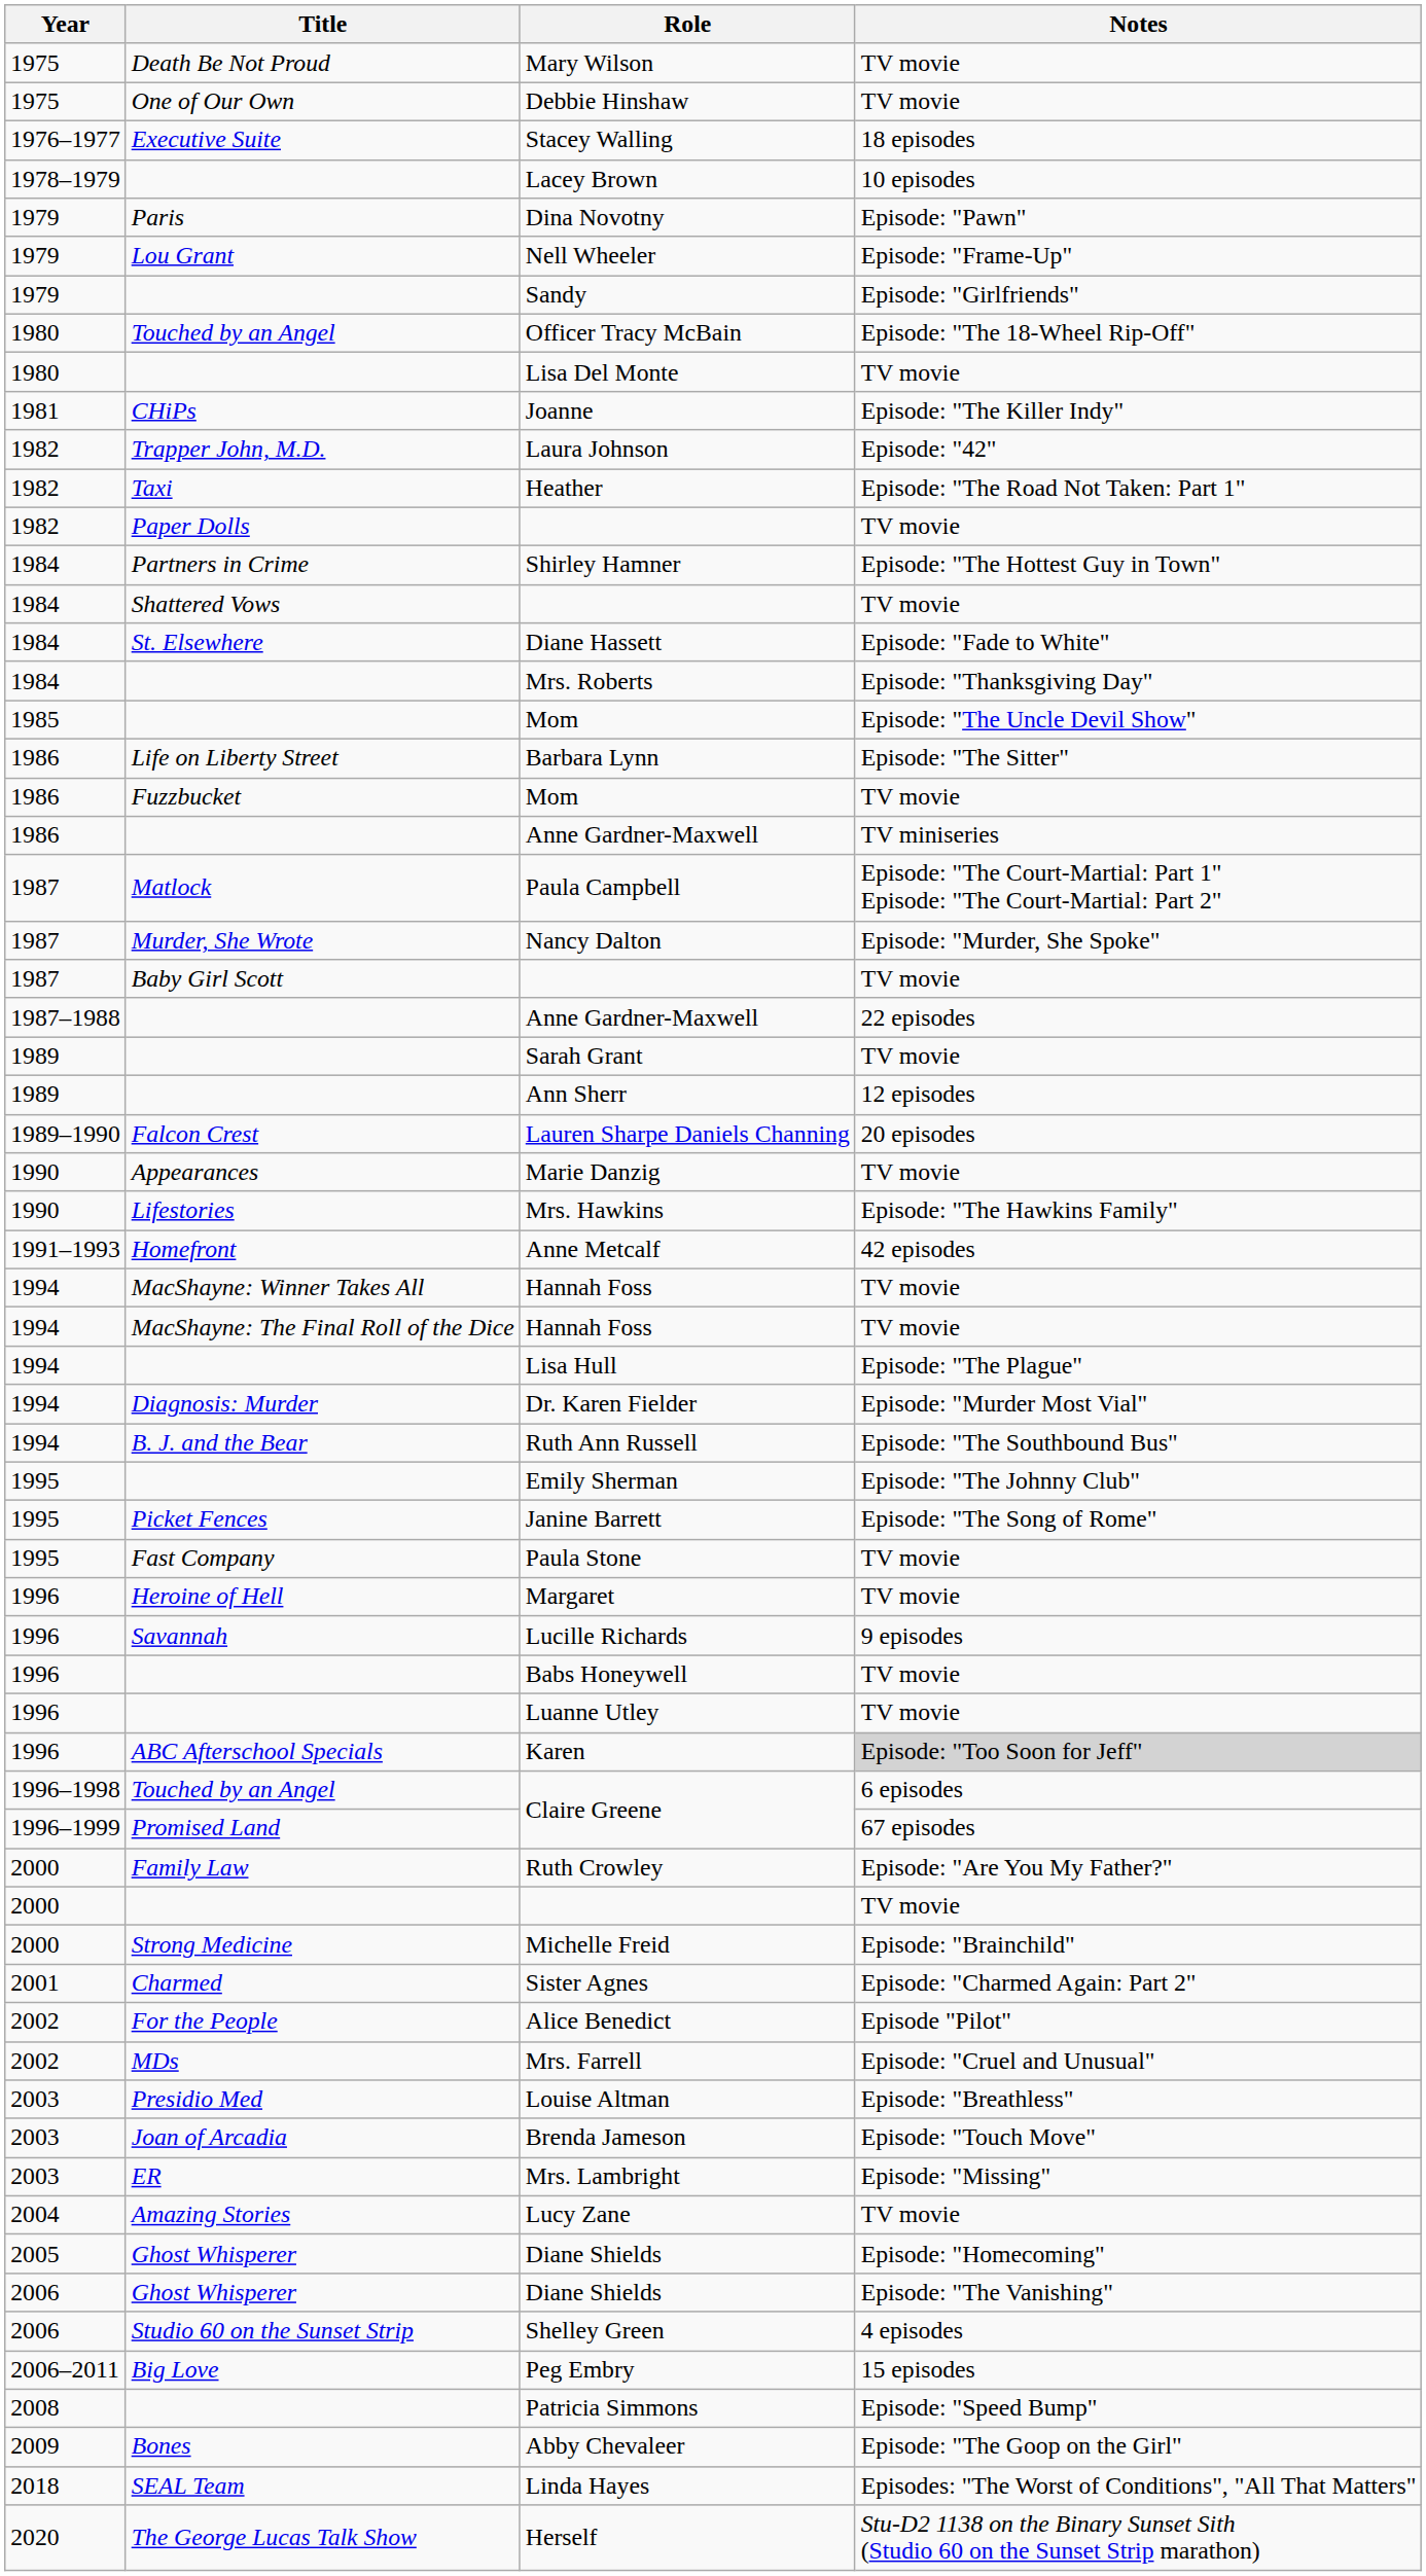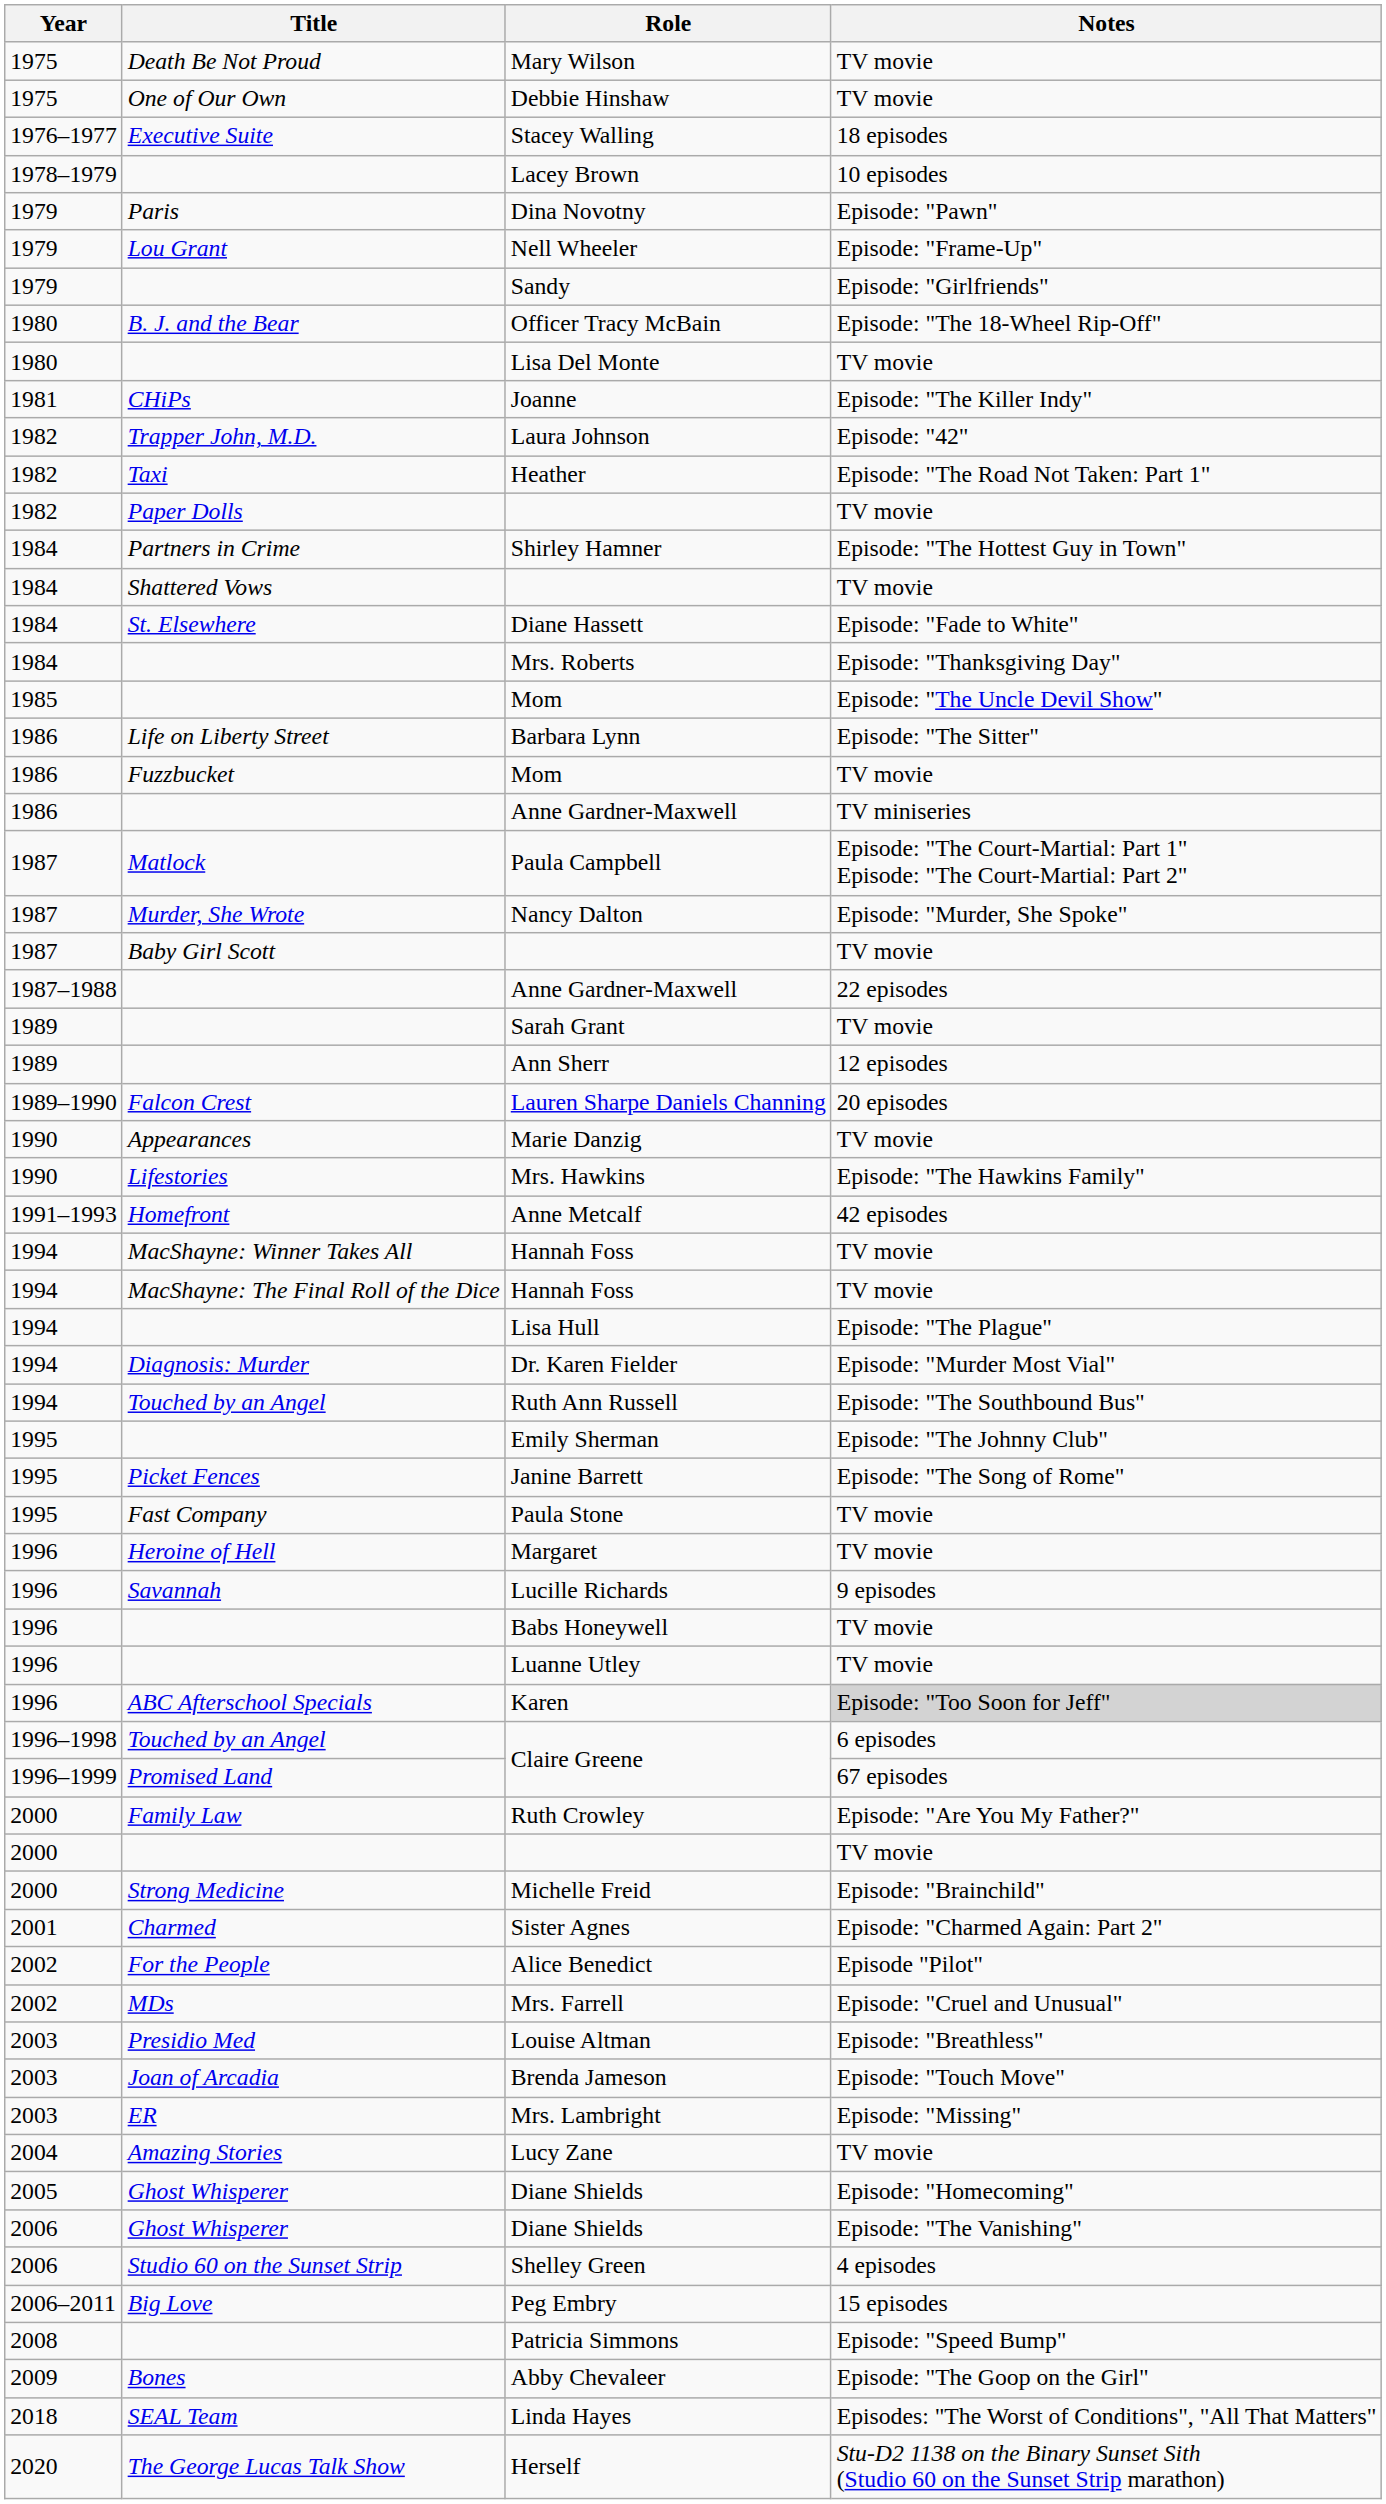 <table class="wikitable sortable">
 <tr>
 <th>Year</th>
 <th>Title</th>
 <th>Role</th>
 <th class="unsortable">Notes</th>
 </tr>
 <tr>
 <td>1975</td>
 <td><em>Death Be Not Proud</em></td>
 <td>Mary Wilson</td>
 <td>TV movie</td>
 </tr>
 <tr>
 <td>1975</td>
 <td><em>One of Our Own</em></td>
 <td>Debbie Hinshaw</td>
 <td>TV movie</td>
 </tr>
 <tr>
 <td>1976–1977</td>
 <td><em><a href='#'>Executive Suite</a></em></td>
 <td>Stacey Walling</td>
 <td>18 episodes</td>
 </tr>
 <tr>
 <td>1978–1979</td>
 <td><em></em></td>
 <td>Lacey Brown</td>
 <td>10 episodes</td>
 </tr>
 <tr>
 <td>1979</td>
 <td><em>Paris</em></td>
 <td>Dina Novotny</td>
 <td>Episode: "Pawn"</td>
 </tr>
 <tr>
 <td>1979</td>
 <td><em><a href='#'>Lou Grant</a></em></td>
 <td>Nell Wheeler</td>
 <td>Episode: "Frame-Up"</td>
 </tr>
 <tr>
 <td>1979</td>
 <td><em></em></td>
 <td>Sandy</td>
 <td>Episode: "Girlfriends"</td>
 </tr>
 <tr>
 <td>1980</td>
-<td><em><a href='#'>Touched by an Angel</a></em></td>
+<td><em><a href='#'>B. J. and the Bear</a></em></td>
 <td>Officer Tracy McBain</td>
 <td>Episode: "The 18-Wheel Rip-Off"</td>
 </tr>
 <tr>
 <td>1980</td>
 <td><em></em></td>
 <td>Lisa Del Monte</td>
 <td>TV movie</td>
 </tr>
 <tr>
 <td>1981</td>
 <td><em><a href='#'>CHiPs</a></em></td>
 <td>Joanne</td>
 <td>Episode: "The Killer Indy"</td>
 </tr>
 <tr>
 <td>1982</td>
 <td><em><a href='#'>Trapper John, M.D.</a></em></td>
 <td>Laura Johnson</td>
 <td>Episode: "42"</td>
 </tr>
 <tr>
 <td>1982</td>
 <td><em><a href='#'>Taxi</a></em></td>
 <td>Heather</td>
 <td>Episode: "The Road Not Taken: Part 1"</td>
 </tr>
 <tr>
 <td>1982</td>
 <td><em><a href='#'>Paper Dolls</a></em></td>
 <td></td>
 <td>TV movie</td>
 </tr>
 <tr>
 <td>1984</td>
 <td><em>Partners in Crime</em></td>
 <td>Shirley Hamner</td>
 <td>Episode: "The Hottest Guy in Town"</td>
 </tr>
 <tr>
 <td>1984</td>
 <td><em>Shattered Vows</em></td>
 <td></td>
 <td>TV movie</td>
 </tr>
 <tr>
 <td>1984</td>
 <td><em><a href='#'>St. Elsewhere</a></em></td>
 <td>Diane Hassett</td>
 <td>Episode: "Fade to White"</td>
 </tr>
 <tr>
 <td>1984</td>
 <td><em></em></td>
 <td>Mrs. Roberts</td>
 <td>Episode: "Thanksgiving Day"</td>
 </tr>
 <tr>
 <td>1985</td>
 <td><em></em></td>
 <td>Mom</td>
 <td>Episode: "<a href='#'>The Uncle Devil Show</a>"</td>
 </tr>
 <tr>
 <td>1986</td>
 <td><em>Life on Liberty Street</em></td>
 <td>Barbara Lynn</td>
 <td>Episode: "The Sitter"</td>
 </tr>
 <tr>
 <td>1986</td>
 <td><em>Fuzzbucket</em></td>
 <td>Mom</td>
 <td>TV movie</td>
 </tr>
 <tr>
 <td>1986</td>
 <td><em></em></td>
 <td>Anne Gardner-Maxwell</td>
 <td>TV miniseries</td>
 </tr>
 <tr>
 <td>1987</td>
 <td><em><a href='#'>Matlock</a></em></td>
 <td>Paula Campbell</td>
 <td>Episode: "The Court-Martial: Part 1"<br>Episode: "The Court-Martial: Part 2"</td>
 </tr>
 <tr>
 <td>1987</td>
 <td><em><a href='#'>Murder, She Wrote</a></em></td>
 <td>Nancy Dalton</td>
 <td>Episode: "Murder, She Spoke"</td>
 </tr>
 <tr>
 <td>1987</td>
 <td><em>Baby Girl Scott</em></td>
 <td></td>
 <td>TV movie</td>
 </tr>
 <tr>
 <td>1987–1988</td>
 <td><em></em></td>
 <td>Anne Gardner-Maxwell</td>
 <td>22 episodes</td>
 </tr>
 <tr>
 <td>1989</td>
 <td><em></em></td>
 <td>Sarah Grant</td>
 <td>TV movie</td>
 </tr>
 <tr>
 <td>1989</td>
 <td><em></em></td>
 <td>Ann Sherr</td>
 <td>12 episodes</td>
 </tr>
 <tr>
 <td>1989–1990</td>
 <td><em><a href='#'>Falcon Crest</a></em></td>
 <td><a href='#'>Lauren Sharpe Daniels Channing</a></td>
 <td>20 episodes</td>
 </tr>
 <tr>
 <td>1990</td>
 <td><em>Appearances</em></td>
 <td>Marie Danzig</td>
 <td>TV movie</td>
 </tr>
 <tr>
 <td>1990</td>
 <td><em><a href='#'>Lifestories</a></em></td>
 <td>Mrs. Hawkins</td>
 <td>Episode: "The Hawkins Family"</td>
 </tr>
 <tr>
 <td>1991–1993</td>
 <td><em><a href='#'>Homefront</a></em></td>
 <td>Anne Metcalf</td>
 <td>42 episodes</td>
 </tr>
 <tr>
 <td>1994</td>
 <td><em>MacShayne: Winner Takes All</em></td>
 <td>Hannah Foss</td>
 <td>TV movie</td>
 </tr>
 <tr>
 <td>1994</td>
 <td><em>MacShayne: The Final Roll of the Dice</em></td>
 <td>Hannah Foss</td>
 <td>TV movie</td>
 </tr>
 <tr>
 <td>1994</td>
 <td><em></em></td>
 <td>Lisa Hull</td>
 <td>Episode: "The Plague"</td>
 </tr>
 <tr>
 <td>1994</td>
 <td><em><a href='#'>Diagnosis: Murder</a></em></td>
 <td>Dr. Karen Fielder</td>
 <td>Episode: "Murder Most Vial"</td>
 </tr>
 <tr>
 <td>1994</td>
-<td><em><a href='#'>B. J. and the Bear</a></em></td>
+<td><em><a href='#'>Touched by an Angel</a></em></td>
 <td>Ruth Ann Russell</td>
 <td>Episode: "The Southbound Bus"</td>
 </tr>
 <tr>
 <td>1995</td>
 <td><em></em></td>
 <td>Emily Sherman</td>
 <td>Episode: "The Johnny Club"</td>
 </tr>
 <tr>
 <td>1995</td>
 <td><em><a href='#'>Picket Fences</a></em></td>
 <td>Janine Barrett</td>
 <td>Episode: "The Song of Rome"</td>
 </tr>
 <tr>
 <td>1995</td>
 <td><em>Fast Company</em></td>
 <td>Paula Stone</td>
 <td>TV movie</td>
 </tr>
 <tr>
 <td>1996</td>
 <td><em><a href='#'>Heroine of Hell</a></em></td>
 <td>Margaret</td>
 <td>TV movie</td>
 </tr>
 <tr>
 <td>1996</td>
 <td><em><a href='#'>Savannah</a></em></td>
 <td>Lucille Richards</td>
 <td>9 episodes</td>
 </tr>
 <tr>
 <td>1996</td>
 <td><em></em></td>
 <td>Babs Honeywell</td>
 <td>TV movie</td>
 </tr>
 <tr>
 <td>1996</td>
 <td><em></em></td>
 <td>Luanne Utley</td>
 <td>TV movie</td>
 </tr>
 <tr>
 <td>1996</td>
 <td><em><a href='#'>ABC Afterschool Specials</a></em></td>
 <td>Karen</td>
 <td style="background: lightgrey;">Episode: "Too Soon for Jeff"</td>
 </tr>
 <tr>
 <td>1996–1998</td>
 <td><em><a href='#'>Touched by an Angel</a></em></td>
 <td rowspan=2>Claire Greene</td>
 <td>6 episodes</td>
 </tr>
 <tr>
 <td>1996–1999</td>
 <td><em><a href='#'>Promised Land</a></em></td>
 <td>67 episodes</td>
 </tr>
 <tr>
 <td>2000</td>
 <td><em><a href='#'>Family Law</a></em></td>
 <td>Ruth Crowley</td>
 <td>Episode: "Are You My Father?"</td>
 </tr>
 <tr>
 <td>2000</td>
 <td><em></em></td>
 <td></td>
 <td>TV movie</td>
 </tr>
 <tr>
 <td>2000</td>
 <td><em><a href='#'>Strong Medicine</a></em></td>
 <td>Michelle Freid</td>
 <td>Episode: "Brainchild"</td>
 </tr>
 <tr>
 <td>2001</td>
 <td><em><a href='#'>Charmed</a></em></td>
 <td>Sister Agnes</td>
 <td>Episode: "Charmed Again: Part 2"</td>
 </tr>
 <tr>
 <td>2002</td>
 <td><em><a href='#'>For the People</a></em></td>
 <td>Alice Benedict</td>
 <td>Episode "Pilot"</td>
 </tr>
 <tr>
 <td>2002</td>
 <td><em><a href='#'>MDs</a></em></td>
 <td>Mrs. Farrell</td>
 <td>Episode: "Cruel and Unusual"</td>
 </tr>
 <tr>
 <td>2003</td>
 <td><em><a href='#'>Presidio Med</a></em></td>
 <td>Louise Altman</td>
 <td>Episode: "Breathless"</td>
 </tr>
 <tr>
 <td>2003</td>
 <td><em><a href='#'>Joan of Arcadia</a></em></td>
 <td>Brenda Jameson</td>
 <td>Episode: "Touch Move"</td>
 </tr>
 <tr>
 <td>2003</td>
 <td><em><a href='#'>ER</a></em></td>
 <td>Mrs. Lambright</td>
 <td>Episode: "Missing"</td>
 </tr>
 <tr>
 <td>2004</td>
 <td><em><a href='#'>Amazing Stories</a></em></td>
 <td>Lucy Zane</td>
 <td>TV movie</td>
 </tr>
 <tr>
 <td>2005</td>
 <td><em><a href='#'>Ghost Whisperer</a></em></td>
 <td>Diane Shields</td>
 <td>Episode: "Homecoming"</td>
 </tr>
 <tr>
 <td>2006</td>
 <td><em><a href='#'>Ghost Whisperer</a></em></td>
 <td>Diane Shields</td>
 <td>Episode: "The Vanishing"</td>
 </tr>
 <tr>
 <td>2006</td>
 <td><em><a href='#'>Studio 60 on the Sunset Strip</a></em></td>
 <td>Shelley Green</td>
 <td>4 episodes</td>
 </tr>
 <tr>
 <td>2006–2011</td>
 <td><em><a href='#'>Big Love</a></em></td>
 <td>Peg Embry</td>
 <td>15 episodes</td>
 </tr>
 <tr>
 <td>2008</td>
 <td><em></em></td>
 <td>Patricia Simmons</td>
 <td>Episode: "Speed Bump"</td>
 </tr>
 <tr>
 <td>2009</td>
 <td><em><a href='#'>Bones</a></em></td>
 <td>Abby Chevaleer</td>
 <td>Episode: "The Goop on the Girl"</td>
 </tr>
 <tr>
 <td>2018</td>
 <td><em><a href='#'>SEAL Team</a></em></td>
 <td>Linda Hayes</td>
 <td>Episodes: "The Worst of Conditions", "All That Matters"</td>
 </tr>
 <tr>
 <td>2020</td>
 <td><em><a href='#'>The George Lucas Talk Show</a></em></td>
 <td>Herself</td>
 <td><em>Stu-D2 1138 on the Binary Sunset Sith</em><br>(<a href='#'>Studio 60 on the Sunset Strip</a> marathon)</td>
 </tr>
 </table>
